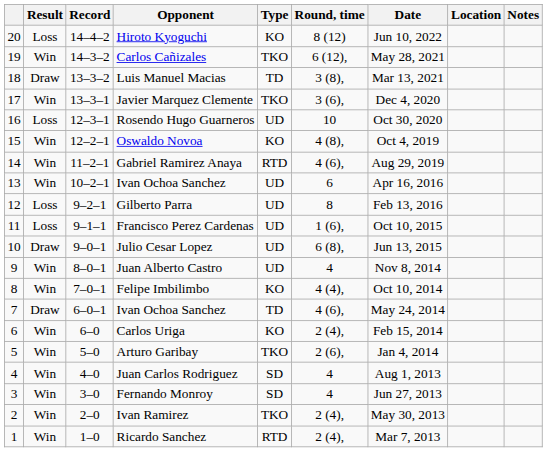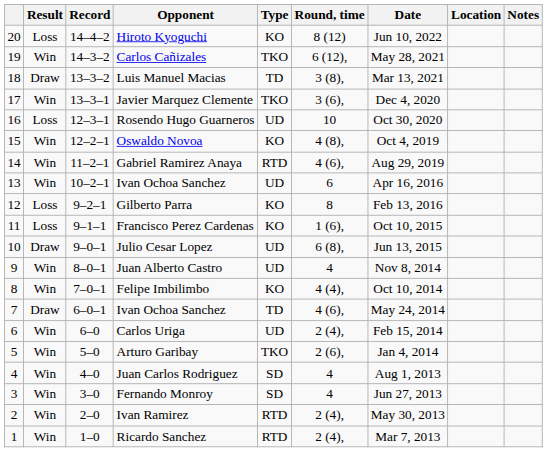 <table class="wikitable" style="text-align:center">
 <tr>
 <th></th>
 <th>Result</th>
 <th>Record</th>
 <th>Opponent</th>
 <th>Type</th>
 <th>Round, time</th>
 <th>Date</th>
 <th>Location</th>
 <th>Notes</th>
 </tr>
 <tr>
 <td>20</td>
 <td>Loss</td>
 <td>14–4–2</td>
 <td align=left><a href='#'>Hiroto Kyoguchi</a></td>
 <td>KO</td>
 <td>8 (12) </td>
 <td>Jun 10, 2022</td>
 <td align=left></td>
 <td align=left></td>
 </tr>
 <tr>
 <td>19</td>
 <td>Win</td>
 <td>14–3–2</td>
 <td align=left><a href='#'>Carlos Cañizales</a></td>
 <td>TKO</td>
 <td>6 (12), </td>
 <td>May 28, 2021</td>
 <td align=left></td>
 <td align=left></td>
 </tr>
 <tr>
 <td>18</td>
 <td>Draw</td>
 <td>13–3–2</td>
 <td align=left>Luis Manuel Macias</td>
 <td>TD</td>
 <td>3 (8), </td>
 <td>Mar 13, 2021</td>
 <td align=left></td>
 <td align=left></td>
 </tr>
 <tr>
 <td>17</td>
 <td>Win</td>
 <td>13–3–1</td>
 <td align=left>Javier Marquez Clemente</td>
 <td>TKO</td>
 <td>3 (6), </td>
 <td>Dec 4, 2020</td>
 <td align=left></td>
 <td></td>
 </tr>
 <tr>
 <td>16</td>
 <td>Loss</td>
 <td>12–3–1</td>
 <td align=left>Rosendo Hugo Guarneros</td>
 <td>UD</td>
 <td>10</td>
 <td>Oct 30, 2020</td>
 <td align=left></td>
 <td></td>
 </tr>
 <tr>
 <td>15</td>
 <td>Win</td>
 <td>12–2–1</td>
 <td align=left><a href='#'>Oswaldo Novoa</a></td>
 <td>KO</td>
 <td>4 (8), </td>
 <td>Oct 4, 2019</td>
 <td align=left></td>
 <td></td>
 </tr>
 <tr>
 <td>14</td>
 <td>Win</td>
 <td>11–2–1</td>
 <td align=left>Gabriel Ramirez Anaya</td>
 <td>RTD</td>
 <td>4 (6), </td>
 <td>Aug 29, 2019</td>
 <td align=left></td>
 <td></td>
 </tr>
 <tr>
 <td>13</td>
 <td>Win</td>
 <td>10–2–1</td>
 <td align=left>Ivan Ochoa Sanchez</td>
 <td>UD</td>
 <td>6</td>
 <td>Apr 16, 2016</td>
 <td align=left></td>
 <td></td>
 </tr>
 <tr>
 <td>12</td>
 <td>Loss</td>
 <td>9–2–1</td>
 <td align=left>Gilberto Parra</td>
-<td>UD</td>
+<td>KO</td>
 <td>8</td>
 <td>Feb 13, 2016</td>
 <td align=left></td>
 <td></td>
 </tr>
 <tr>
 <td>11</td>
 <td>Loss</td>
 <td>9–1–1</td>
 <td align=left>Francisco Perez Cardenas</td>
-<td>UD</td>
+<td>KO</td>
 <td>1 (6), </td>
 <td>Oct 10, 2015</td>
 <td align=left></td>
 <td></td>
 </tr>
 <tr>
 <td>10</td>
 <td>Draw</td>
 <td>9–0–1</td>
 <td align=left>Julio Cesar Lopez</td>
 <td>UD</td>
 <td>6 (8), </td>
 <td>Jun 13, 2015</td>
 <td align=left></td>
 <td></td>
 </tr>
 <tr>
 <td>9</td>
 <td>Win</td>
 <td>8–0–1</td>
 <td align=left>Juan Alberto Castro</td>
 <td>UD</td>
 <td>4</td>
 <td>Nov 8, 2014</td>
 <td align=left></td>
 <td></td>
 </tr>
 <tr>
 <td>8</td>
 <td>Win</td>
 <td>7–0–1</td>
 <td align=left>Felipe Imbilimbo</td>
 <td>KO</td>
 <td>4 (4), </td>
 <td>Oct 10, 2014</td>
 <td align=left></td>
 <td></td>
 </tr>
 <tr>
 <td>7</td>
 <td>Draw</td>
 <td>6–0–1</td>
 <td align=left>Ivan Ochoa Sanchez</td>
 <td>TD</td>
 <td>4 (6), </td>
 <td>May 24, 2014</td>
 <td align=left></td>
 <td align=left></td>
 </tr>
 <tr>
 <td>6</td>
 <td>Win</td>
 <td>6–0</td>
 <td align=left>Carlos Uriga</td>
-<td>KO</td>
+<td>UD</td>
 <td>2 (4), </td>
 <td>Feb 15, 2014</td>
 <td align=left></td>
 <td></td>
 </tr>
 <tr>
 <td>5</td>
 <td>Win</td>
 <td>5–0</td>
 <td align=left>Arturo Garibay</td>
 <td>TKO</td>
 <td>2 (6), </td>
 <td>Jan 4, 2014</td>
 <td align=left></td>
 <td></td>
 </tr>
 <tr>
 <td>4</td>
 <td>Win</td>
 <td>4–0</td>
 <td align=left>Juan Carlos Rodriguez</td>
 <td>SD</td>
 <td>4</td>
 <td>Aug 1, 2013</td>
 <td align=left></td>
 <td></td>
 </tr>
 <tr>
 <td>3</td>
 <td>Win</td>
 <td>3–0</td>
 <td align=left>Fernando Monroy</td>
 <td>SD</td>
 <td>4</td>
 <td>Jun 27, 2013</td>
 <td align=left></td>
 <td></td>
 </tr>
 <tr>
 <td>2</td>
 <td>Win</td>
 <td>2–0</td>
 <td align=left>Ivan Ramirez</td>
-<td>TKO</td>
+<td>RTD</td>
 <td>2 (4), </td>
 <td>May 30, 2013</td>
 <td align=left></td>
 <td></td>
 </tr>
 <tr>
 <td>1</td>
 <td>Win</td>
 <td>1–0</td>
 <td align=left>Ricardo Sanchez</td>
 <td>RTD</td>
 <td>2 (4), </td>
 <td>Mar 7, 2013</td>
 <td align=left></td>
 <td></td>
 </tr>
 </table>
